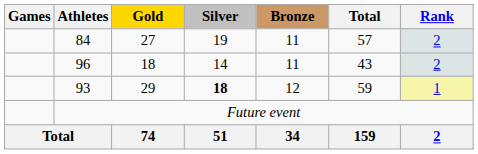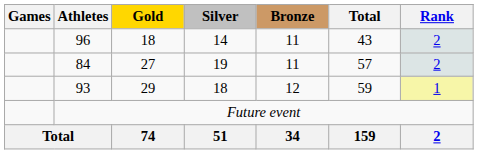 <table class="wikitable" style="text-align:center; font-size:90%;">
 <tr>
 <th>Games</th>
 <th>Athletes</th>
 <td style="background:gold; width:4.5em; font-weight:bold;">Gold</td>
 <td style="background:silver; width:4.5em; font-weight:bold;">Silver</td>
 <td style="background:#cc9966; width:4.5em; font-weight:bold;">Bronze</td>
 <th style="width:4.5em; font-weight:bold;">Total</th>
 <th style="width:4.5em; font-weight:bold;"><a href='#'>Rank</a></th>
 </tr>
 <tr>
 <td align=left></td>
+<td>96</td>
+<td>18</td>
+<td>14</td>
+<td>11</td>
+<td>43</td>
+<td style="background:#dce5e5;"><a href='#'>2</a></td>
+</tr>
+<tr>
+<td align=left></td>
 <td>84</td>
 <td>27</td>
 <td>19</td>
 <td>11</td>
 <td>57</td>
 <td style="background:#dce5e5;"><a href='#'>2</a></td>
 </tr>
 <tr>
 <td align=left></td>
-<td>96</td>
-<td>18</td>
-<td>14</td>
-<td>11</td>
-<td>43</td>
-<td style="background:#dce5e5;"><a href='#'>2</a></td>
-</tr>
-<tr>
-<td align=left></td>
 <td>93</td>
 <td>29</td>
-<td><strong>18</strong></td>
+<td>18</td>
 <td>12</td>
 <td>59</td>
 <td style="background:#f7f6a8;"><a href='#'>1</a></td>
 </tr>
 <tr>
 <td align=left></td>
 <td colspan=6><em>Future event</em></td>
 </tr>
 <tr>
 <th colspan=2>Total</th>
 <th>74</th>
 <th>51</th>
 <th>34</th>
 <th>159</th>
 <th><a href='#'>2</a></th>
 </tr>
 </table>
